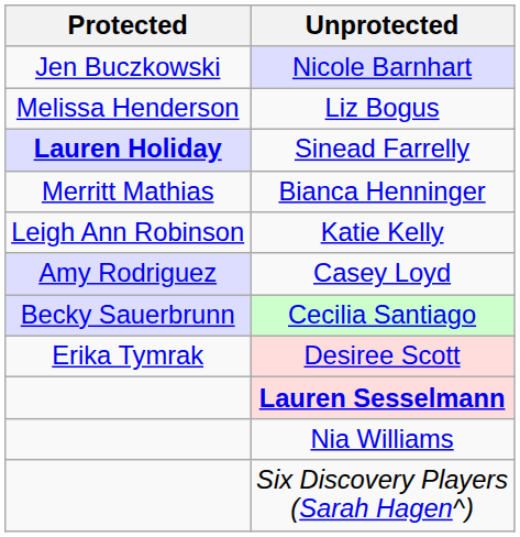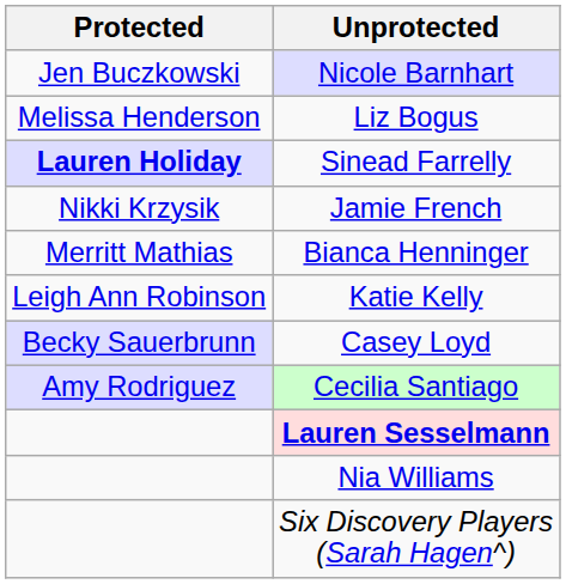 <table class="wikitable" style="text-align:center">
 <tr>
 <th scope="col">Protected</th>
 <th scope="col">Unprotected</th>
 </tr>
 <tr>
 <td><a href='#'>Jen Buczkowski</a></td>
 <td bgcolor="ddddff"><a href='#'>Nicole Barnhart</a></td>
 </tr>
 <tr>
 <td><a href='#'>Melissa Henderson</a></td>
 <td><a href='#'>Liz Bogus</a></td>
 </tr>
 <tr>
 <td bgcolor="ddddff"><strong><a href='#'>Lauren Holiday</a></strong></td>
 <td><a href='#'>Sinead Farrelly</a></td>
 </tr>
 <tr>
+<td><a href='#'>Nikki Krzysik</a></td>
+<td><a href='#'>Jamie French</a></td>
+</tr>
+<tr>
 <td><a href='#'>Merritt Mathias</a></td>
 <td><a href='#'>Bianca Henninger</a></td>
 </tr>
 <tr>
 <td><a href='#'>Leigh Ann Robinson</a></td>
 <td><a href='#'>Katie Kelly</a></td>
 </tr>
 <tr>
-<td bgcolor="ddddff"><a href='#'>Amy Rodriguez</a></td>
+<td bgcolor="ddddff"><a href='#'>Becky Sauerbrunn</a></td>
 <td><a href='#'>Casey Loyd</a></td>
 </tr>
 <tr>
-<td bgcolor="ddddff"><a href='#'>Becky Sauerbrunn</a></td>
+<td bgcolor="ddddff"><a href='#'>Amy Rodriguez</a></td>
 <td bgcolor="ccffcc"><a href='#'>Cecilia Santiago</a></td>
-</tr>
-<tr>
-<td><a href='#'>Erika Tymrak</a></td>
-<td bgcolor="ffdddd"><a href='#'>Desiree Scott</a></td>
 </tr>
 <tr>
 <td></td>
 <td bgcolor="ffdddd"><strong><a href='#'>Lauren Sesselmann</a></strong></td>
 </tr>
 <tr>
 <td></td>
 <td><a href='#'>Nia Williams</a></td>
 </tr>
 <tr>
 <td></td>
 <td><em>Six Discovery Players<br>(<a href='#'>Sarah Hagen</a>^)</em></td>
 </tr>
 </table>
